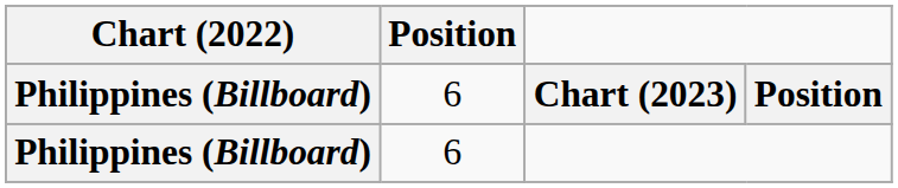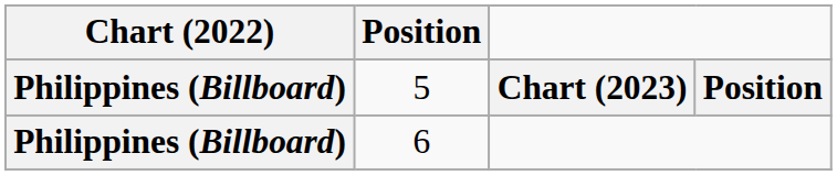 <table class="wikitable plainrowheaders" style="text-align:center">
 <tr>
 <th scope="col">Chart (2022)</th>
 <th scope="col">Position</th>
 </tr>
 <tr>
 <th scope="row">Philippines (<em>Billboard</em>)</th>
-<td>6</td>
+<td>5</td>
 <th scope="col">Chart (2023)</th>
 <th scope="col">Position</th>
 </tr>
 <tr>
 <th scope="row">Philippines (<em>Billboard</em>)</th>
 <td>6</td>
 </tr>
 </table>
